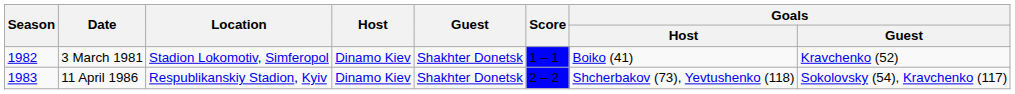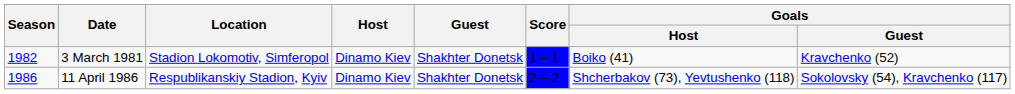 <table class="wikitable collapsible autocollapse" style="text-align:left; font-size:85%">
 <tr>
 <th rowspan=2>Season</th>
 <th rowspan=2>Date</th>
 <th rowspan=2>Location</th>
 <th rowspan=2>Host</th>
 <th rowspan=2>Guest</th>
 <th rowspan=2>Score</th>
 <th colspan=2>Goals</th>
 </tr>
 <tr>
 <th>Host</th>
 <th>Guest</th>
 </tr>
 <tr>
 <td><a href='#'>1982</a></td>
 <td>3 March 1981</td>
 <td><a href='#'>Stadion Lokomotiv</a>, <a href='#'>Simferopol</a></td>
 <td><a href='#'>Dinamo Kiev</a></td>
 <td><a href='#'>Shakhter Donetsk</a></td>
 <td bgcolor=#0000ff><span>1 – 1<br></span></td>
 <td><a href='#'>Boiko</a> (41)</td>
 <td><a href='#'>Kravchenko</a> (52)</td>
 </tr>
 <tr>
-<td><a href='#'>1983</a></td>
+<td><a href='#'>1986</a></td>
 <td>11 April 1986</td>
 <td><a href='#'>Respublikanskiy Stadion</a>, <a href='#'>Kyiv</a></td>
 <td><a href='#'>Dinamo Kiev</a></td>
 <td><a href='#'>Shakhter Donetsk</a></td>
 <td bgcolor=#0000ff><span>2 – 2<br></span></td>
 <td><a href='#'>Shcherbakov</a> (73), <a href='#'>Yevtushenko</a> (118)</td>
 <td><a href='#'>Sokolovsky</a> (54), <a href='#'>Kravchenko</a> (117)</td>
 </tr>
 </table>
